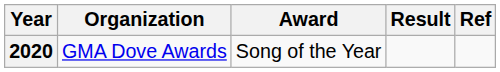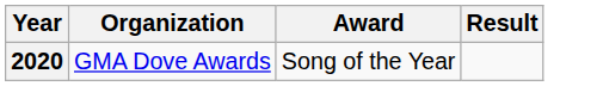 <table class="wikitable plainrowheaders">
 <tr>
 <th>Year</th>
 <th>Organization</th>
 <th>Award</th>
 <th>Result</th>
-<th>Ref</th>
 </tr>
 <tr>
 <th scope="row">2020</th>
 <td><a href='#'>GMA Dove Awards</a></td>
 <td>Song of the Year</td>
 <td></td>
-<td></td>
 </tr>
 </table>
